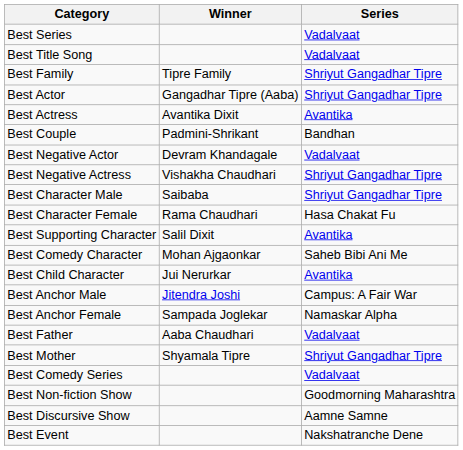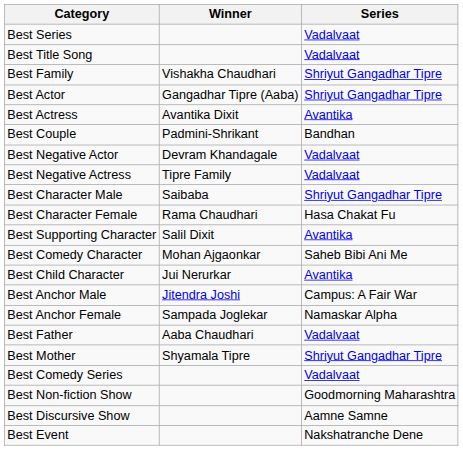 <table class="wikitable sortable">
 <tr>
 <th>Category</th>
 <th>Winner</th>
 <th>Series</th>
 </tr>
 <tr>
 <td>Best Series</td>
 <td></td>
 <td><a href='#'>Vadalvaat</a></td>
 </tr>
 <tr>
 <td>Best Title Song</td>
 <td></td>
 <td><a href='#'>Vadalvaat</a></td>
 </tr>
 <tr>
 <td>Best Family</td>
-<td>Tipre Family</td>
+<td>Vishakha Chaudhari</td>
 <td><a href='#'>Shriyut Gangadhar Tipre</a></td>
 </tr>
 <tr>
 <td>Best Actor</td>
 <td>Gangadhar Tipre (Aaba)</td>
 <td><a href='#'>Shriyut Gangadhar Tipre</a></td>
 </tr>
 <tr>
 <td>Best Actress</td>
 <td>Avantika Dixit</td>
 <td><a href='#'>Avantika</a></td>
 </tr>
 <tr>
 <td>Best Couple</td>
 <td>Padmini-Shrikant</td>
 <td>Bandhan</td>
 </tr>
 <tr>
 <td>Best Negative Actor</td>
 <td>Devram Khandagale</td>
 <td><a href='#'>Vadalvaat</a></td>
 </tr>
 <tr>
 <td>Best Negative Actress</td>
-<td>Vishakha Chaudhari</td>
-<td><a href='#'>Shriyut Gangadhar Tipre</a></td>
+<td>Tipre Family</td>
+<td><a href='#'>Vadalvaat</a></td>
 </tr>
 <tr>
 <td>Best Character Male</td>
 <td>Saibaba</td>
 <td><a href='#'>Shriyut Gangadhar Tipre</a></td>
 </tr>
 <tr>
 <td>Best Character Female</td>
 <td>Rama Chaudhari</td>
 <td>Hasa Chakat Fu</td>
 </tr>
 <tr>
 <td>Best Supporting Character</td>
 <td>Salil Dixit</td>
 <td><a href='#'>Avantika</a></td>
 </tr>
 <tr>
 <td>Best Comedy Character</td>
 <td>Mohan Ajgaonkar</td>
 <td>Saheb Bibi Ani Me</td>
 </tr>
 <tr>
 <td>Best Child Character</td>
 <td>Jui Nerurkar</td>
 <td><a href='#'>Avantika</a></td>
 </tr>
 <tr>
 <td>Best Anchor Male</td>
 <td><a href='#'>Jitendra Joshi</a></td>
 <td>Campus: A Fair War</td>
 </tr>
 <tr>
 <td>Best Anchor Female</td>
 <td>Sampada Joglekar</td>
 <td>Namaskar Alpha</td>
 </tr>
 <tr>
 <td>Best Father</td>
 <td>Aaba Chaudhari</td>
 <td><a href='#'>Vadalvaat</a></td>
 </tr>
 <tr>
 <td>Best Mother</td>
 <td>Shyamala Tipre</td>
 <td><a href='#'>Shriyut Gangadhar Tipre</a></td>
 </tr>
 <tr>
 <td>Best Comedy Series</td>
 <td></td>
 <td><a href='#'>Vadalvaat</a></td>
 </tr>
 <tr>
 <td>Best Non-fiction Show</td>
 <td></td>
 <td>Goodmorning Maharashtra</td>
 </tr>
 <tr>
 <td>Best Discursive Show</td>
 <td></td>
 <td>Aamne Samne</td>
 </tr>
 <tr>
 <td>Best Event</td>
 <td></td>
 <td>Nakshatranche Dene</td>
 </tr>
 </table>
